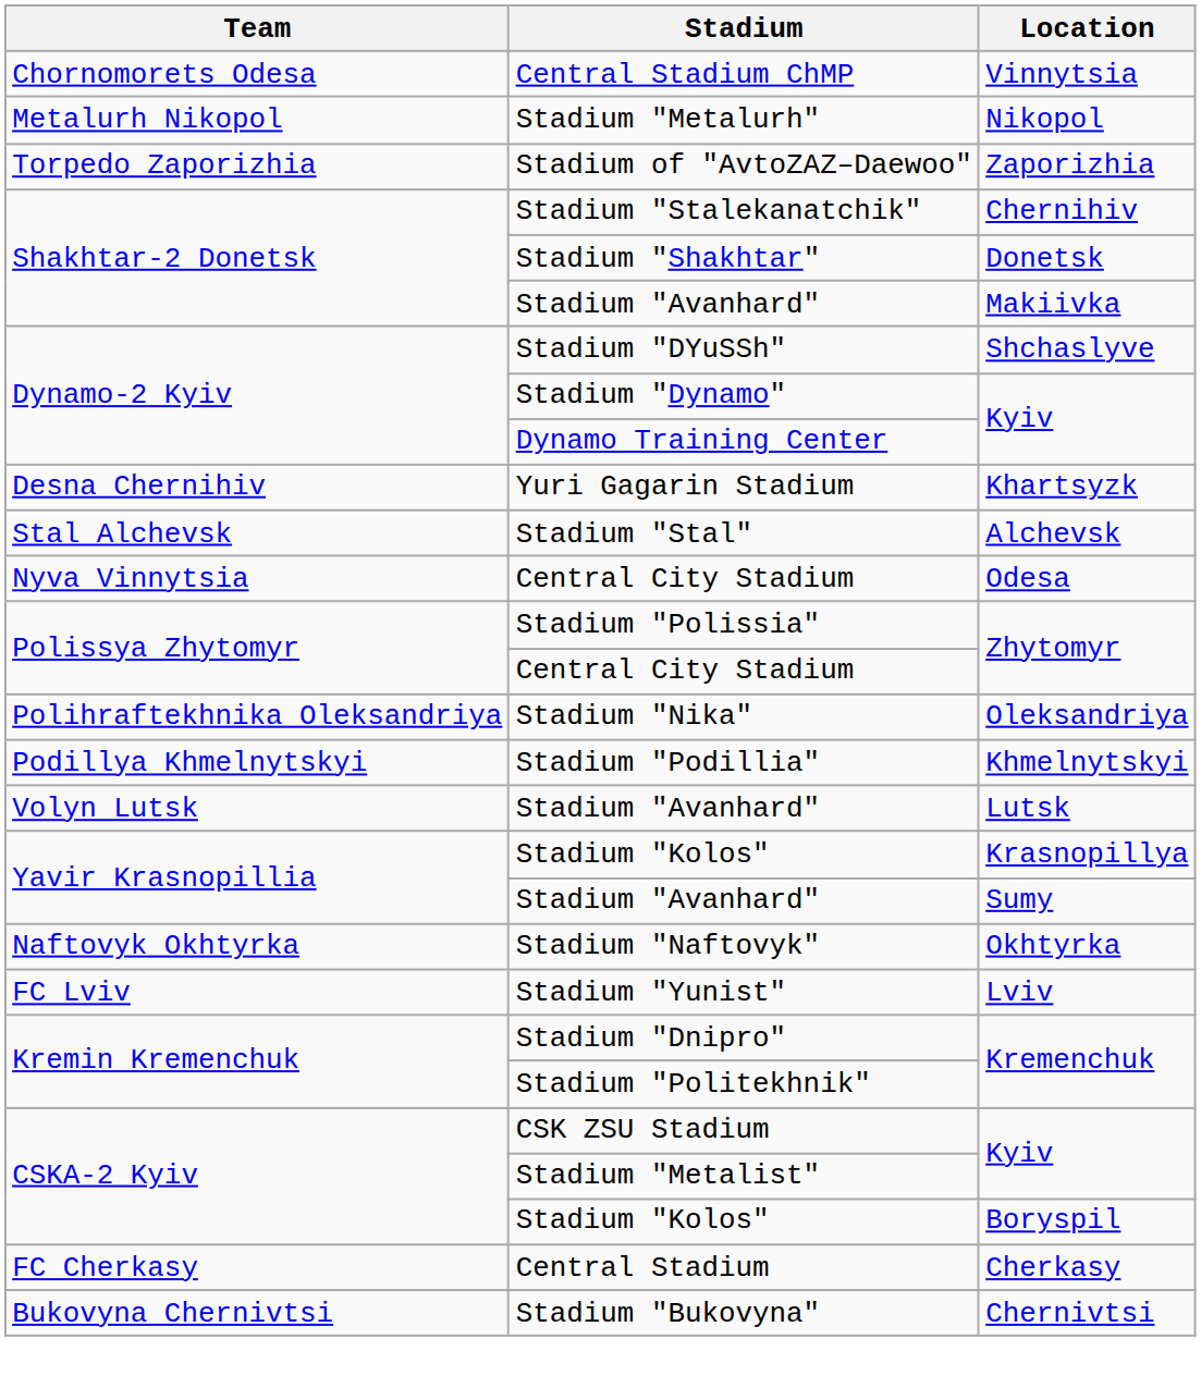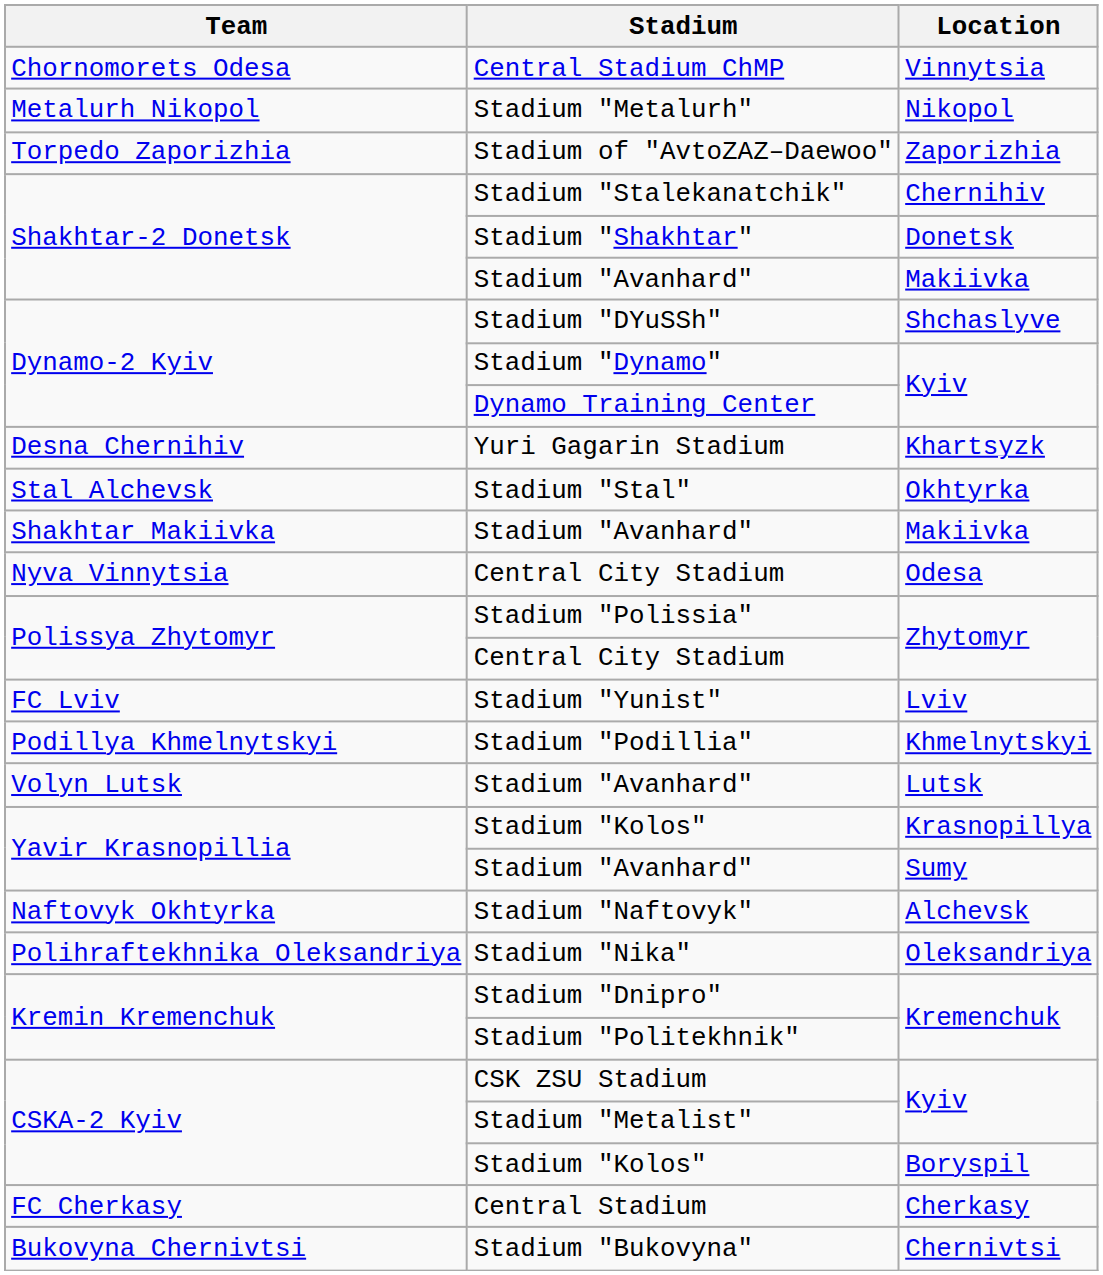 <table class="wikitable sortable">
 <tr>
 <th>Team</th>
 <th>Stadium</th>
 <th>Location</th>
 </tr>
 <tr>
 <td><a href='#'>Chornomorets Odesa</a></td>
 <td><a href='#'>Central Stadium ChMP</a></td>
 <td><a href='#'>Vinnytsia</a></td>
 </tr>
 <tr>
 <td><a href='#'>Metalurh Nikopol</a></td>
 <td>Stadium "Metalurh"</td>
 <td><a href='#'>Nikopol</a></td>
 </tr>
 <tr>
 <td><a href='#'>Torpedo Zaporizhia</a></td>
 <td>Stadium of  "AvtoZAZ–Daewoo"</td>
 <td><a href='#'>Zaporizhia</a></td>
 </tr>
 <tr>
 <td rowspan=3><a href='#'>Shakhtar-2 Donetsk</a></td>
 <td>Stadium "Stalekanatchik"</td>
 <td><a href='#'>Chernihiv</a></td>
 </tr>
 <tr>
 <td>Stadium "<a href='#'>Shakhtar</a>"</td>
 <td><a href='#'>Donetsk</a></td>
 </tr>
 <tr>
 <td>Stadium "Avanhard"</td>
 <td><a href='#'>Makiivka</a></td>
 </tr>
 <tr>
 <td rowspan=3><a href='#'>Dynamo-2 Kyiv</a></td>
 <td>Stadium "DYuSSh"</td>
 <td><a href='#'>Shchaslyve</a></td>
 </tr>
 <tr>
 <td>Stadium "<a href='#'>Dynamo</a>"</td>
 <td rowspan=2><a href='#'>Kyiv</a></td>
 </tr>
 <tr>
 <td><a href='#'>Dynamo Training Center</a></td>
 </tr>
 <tr>
 <td><a href='#'>Desna Chernihiv</a></td>
 <td>Yuri Gagarin Stadium</td>
 <td><a href='#'>Khartsyzk</a></td>
 </tr>
 <tr>
 <td><a href='#'>Stal Alchevsk</a></td>
 <td>Stadium "Stal"</td>
-<td><a href='#'>Alchevsk</a></td>
+<td><a href='#'>Okhtyrka</a></td>
+</tr>
+<tr>
+<td><a href='#'>Shakhtar Makiivka</a></td>
+<td>Stadium "Avanhard"</td>
+<td><a href='#'>Makiivka</a></td>
 </tr>
 <tr>
 <td><a href='#'>Nyva Vinnytsia</a></td>
 <td>Central City Stadium</td>
 <td><a href='#'>Odesa</a></td>
 </tr>
 <tr>
 <td rowspan=2><a href='#'>Polissya Zhytomyr</a></td>
 <td>Stadium "Polissia"</td>
 <td rowspan=2><a href='#'>Zhytomyr</a></td>
 </tr>
 <tr>
 <td>Central City Stadium</td>
 </tr>
 <tr>
-<td><a href='#'>Polihraftekhnika Oleksandriya</a></td>
-<td>Stadium "Nika"</td>
-<td><a href='#'>Oleksandriya</a></td>
+<td><a href='#'>FC Lviv</a></td>
+<td>Stadium "Yunist"</td>
+<td><a href='#'>Lviv</a></td>
 </tr>
 <tr>
 <td><a href='#'>Podillya Khmelnytskyi</a></td>
 <td>Stadium "Podillia"</td>
 <td><a href='#'>Khmelnytskyi</a></td>
 </tr>
 <tr>
 <td><a href='#'>Volyn Lutsk</a></td>
 <td>Stadium "Avanhard"</td>
 <td><a href='#'>Lutsk</a></td>
 </tr>
 <tr>
 <td rowspan=2><a href='#'>Yavir Krasnopillia</a></td>
 <td>Stadium "Kolos"</td>
 <td><a href='#'>Krasnopillya</a></td>
 </tr>
 <tr>
 <td>Stadium "Avanhard"</td>
 <td><a href='#'>Sumy</a></td>
 </tr>
 <tr>
 <td><a href='#'>Naftovyk Okhtyrka</a></td>
 <td>Stadium "Naftovyk"</td>
-<td><a href='#'>Okhtyrka</a></td>
+<td><a href='#'>Alchevsk</a></td>
 </tr>
 <tr>
-<td><a href='#'>FC Lviv</a></td>
-<td>Stadium "Yunist"</td>
-<td><a href='#'>Lviv</a></td>
+<td><a href='#'>Polihraftekhnika Oleksandriya</a></td>
+<td>Stadium "Nika"</td>
+<td><a href='#'>Oleksandriya</a></td>
 </tr>
 <tr>
 <td rowspan=2><a href='#'>Kremin Kremenchuk</a></td>
 <td>Stadium "Dnipro"</td>
 <td rowspan=2><a href='#'>Kremenchuk</a></td>
 </tr>
 <tr>
 <td>Stadium "Politekhnik"</td>
 </tr>
 <tr>
 <td rowspan=3><a href='#'>CSKA-2 Kyiv</a></td>
 <td>CSK ZSU Stadium</td>
 <td rowspan=2><a href='#'>Kyiv</a></td>
 </tr>
 <tr>
 <td>Stadium "Metalist"</td>
 </tr>
 <tr>
 <td>Stadium "Kolos"</td>
 <td><a href='#'>Boryspil</a></td>
 </tr>
 <tr>
 <td><a href='#'>FC Cherkasy</a></td>
 <td>Central Stadium</td>
 <td><a href='#'>Cherkasy</a></td>
 </tr>
 <tr>
 <td><a href='#'>Bukovyna Chernivtsi</a></td>
 <td>Stadium "Bukovyna"</td>
 <td><a href='#'>Chernivtsi</a></td>
 </tr>
 </table>
